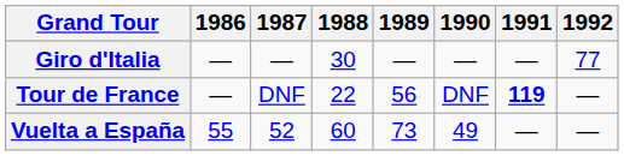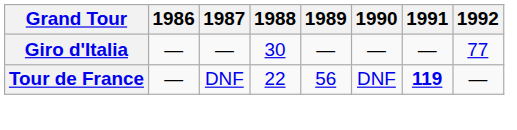 <table class="wikitable plainrowheaders">
 <tr>
 <th scope="col"><a href='#'>Grand Tour</a></th>
 <th scope="col">1986</th>
 <th scope="col">1987</th>
 <th scope="col">1988</th>
 <th scope="col">1989</th>
 <th scope="col">1990</th>
 <th scope="col">1991</th>
 <th scope="col">1992</th>
 </tr>
 <tr style="text-align:center;">
 <th scope="row"> <a href='#'>Giro d'Italia</a></th>
 <td>—</td>
 <td>—</td>
 <td style="text-align:center;"><a href='#'>30</a></td>
 <td>—</td>
 <td>—</td>
 <td>—</td>
 <td style="text-align:center;"><a href='#'>77</a></td>
 </tr>
 <tr style="text-align:center;">
 <th scope="row"> <a href='#'>Tour de France</a></th>
 <td>—</td>
 <td style="text-align:center;"><a href='#'>DNF</a></td>
 <td style="text-align:center;"><a href='#'>22</a></td>
 <td style="text-align:center;"><a href='#'>56</a></td>
 <td style="text-align:center;"><a href='#'>DNF</a></td>
 <td style="text-align:center;"><strong><a href='#'>119</a></strong></td>
 <td>—</td>
 </tr>
-<tr style="text-align:center;">
-<th scope="row"> <a href='#'>Vuelta a España</a></th>
-<td style="text-align:center;"><a href='#'>55</a></td>
-<td style="text-align:center;"><a href='#'>52</a></td>
-<td style="text-align:center;"><a href='#'>60</a></td>
-<td style="text-align:center;"><a href='#'>73</a></td>
-<td style="text-align:center;"><a href='#'>49</a></td>
-<td>—</td>
-<td>—</td>
-</tr>
 </table>
